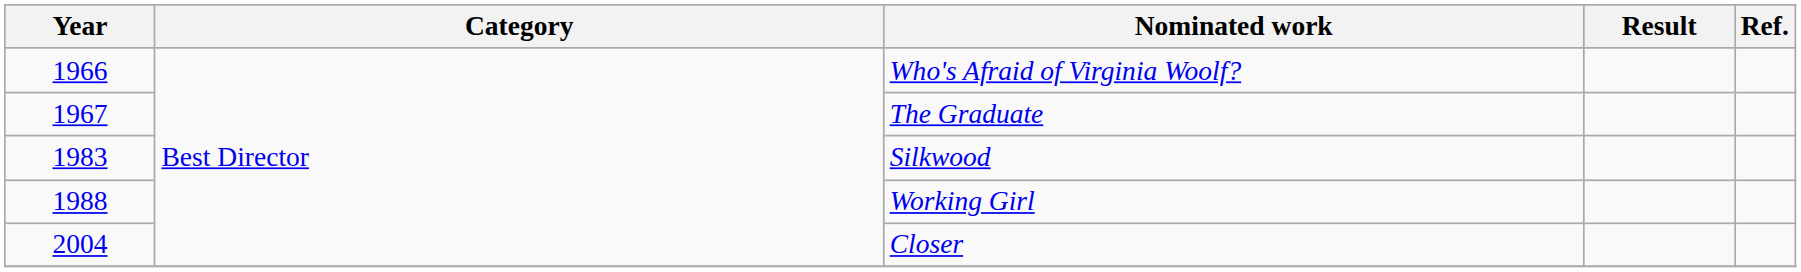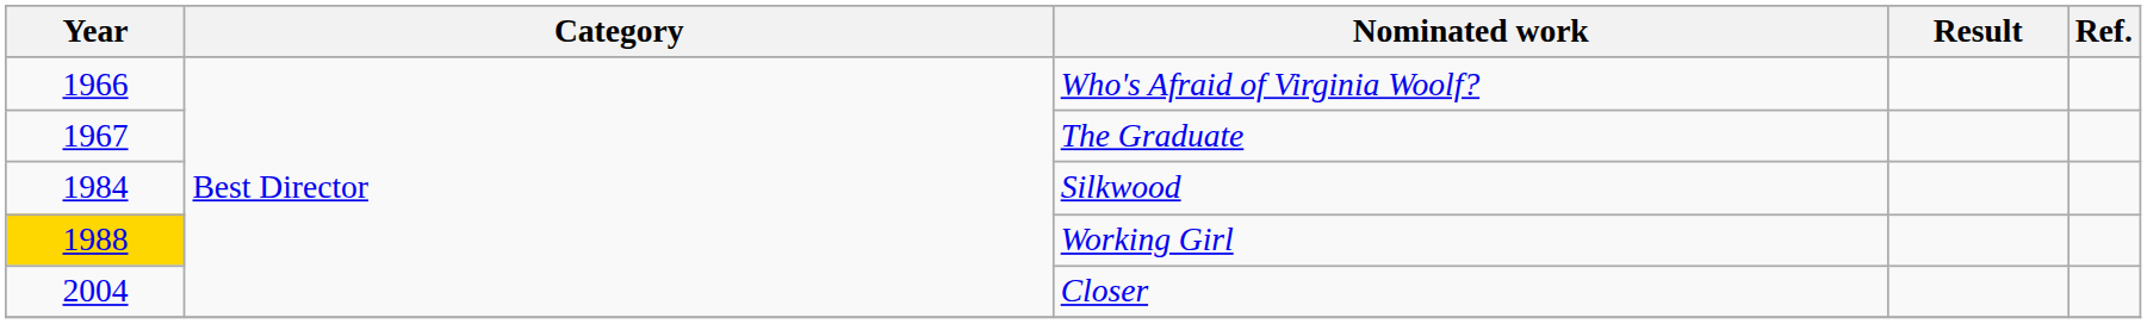 <table class=wikitable>
 <tr>
 <th scope="col" style="width:5em;">Year</th>
 <th scope="col" style="width:26em;">Category</th>
 <th scope="col" style="width:25em;">Nominated work</th>
 <th scope="col" style="width:5em;">Result</th>
 <th>Ref.</th>
 </tr>
 <tr>
 <td style="text-align:center;"><a href='#'>1966</a></td>
 <td rowspan=5><a href='#'>Best Director</a></td>
 <td><em><a href='#'>Who's Afraid of Virginia Woolf?</a></em></td>
 <td></td>
 <td style="text-align:center;"></td>
 </tr>
 <tr>
 <td style="text-align:center;"><a href='#'>1967</a></td>
 <td><em><a href='#'>The Graduate</a></em></td>
 <td></td>
 <td style="text-align:center;"></td>
 </tr>
 <tr>
-<td style="text-align:center;"><a href='#'>1983</a></td>
+<td style="text-align:center;"><a href='#'>1984</a></td>
 <td><em><a href='#'>Silkwood</a></em></td>
 <td></td>
 <td style="text-align:center;"></td>
 </tr>
 <tr>
-<td style="text-align:center;"><a href='#'>1988</a></td>
+<td style="background: gold; text-align:center;"><a href='#'>1988</a></td>
 <td><em><a href='#'>Working Girl</a></em></td>
 <td></td>
 <td style="text-align:center;"></td>
 </tr>
 <tr>
 <td style="text-align:center;"><a href='#'>2004</a></td>
 <td><em><a href='#'>Closer</a></em></td>
 <td></td>
 <td style="text-align:center;"></td>
 </tr>
 <tr>
 </tr>
 </table>
